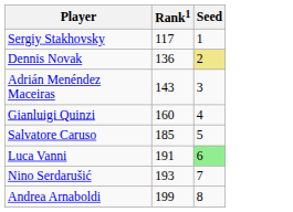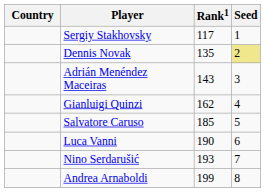 <table class="sortable wikitable">
 <tr>
+<th width="70">Country</th>
 <th width="175">Player</th>
 <th>Rank<sup>1</sup></th>
 <th>Seed</th>
 </tr>
 <tr>
+<td></td>
 <td><a href='#'>Sergiy Stakhovsky</a></td>
 <td>117</td>
 <td>1</td>
 </tr>
 <tr>
+<td></td>
 <td><a href='#'>Dennis Novak</a></td>
-<td>136</td>
+<td>135</td>
 <td style="background: khaki;">2</td>
 </tr>
 <tr>
+<td></td>
 <td><a href='#'>Adrián Menéndez Maceiras</a></td>
 <td>143</td>
 <td>3</td>
 </tr>
 <tr>
+<td></td>
 <td><a href='#'>Gianluigi Quinzi</a></td>
-<td>160</td>
+<td>162</td>
 <td>4</td>
 </tr>
 <tr>
+<td></td>
 <td><a href='#'>Salvatore Caruso</a></td>
 <td>185</td>
 <td>5</td>
 </tr>
 <tr>
+<td></td>
 <td><a href='#'>Luca Vanni</a></td>
-<td>191</td>
-<td style="background: lightgreen;">6</td>
+<td>190</td>
+<td>6</td>
 </tr>
 <tr>
+<td></td>
 <td><a href='#'>Nino Serdarušić</a></td>
 <td>193</td>
 <td>7</td>
 </tr>
 <tr>
+<td></td>
 <td><a href='#'>Andrea Arnaboldi</a></td>
 <td>199</td>
 <td>8</td>
 </tr>
 </table>
